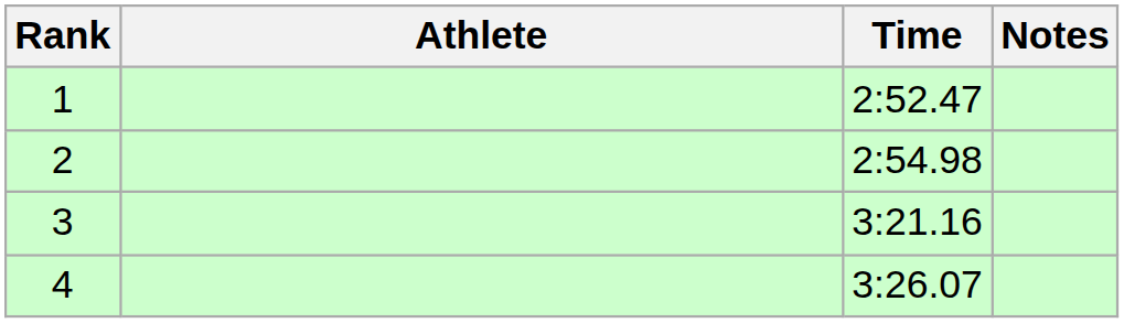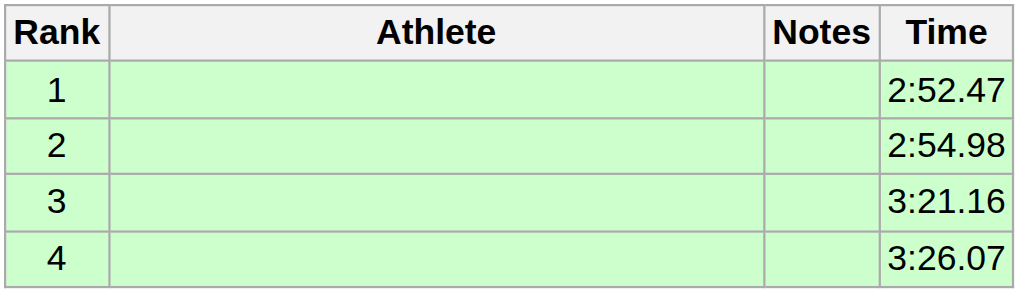 <table class="wikitable" style="text-align:center">
 <tr>
 <th>Rank</th>
 <th Style="width:18em">Athlete</th>
+<th>Notes</th>
 <th>Time</th>
-<th>Notes</th>
 </tr>
 <tr style="background:#cfc">
 <td>1</td>
 <td style="text-align:left"></td>
+<td></td>
 <td>2:52.47</td>
-<td></td>
 </tr>
 <tr style="background:#cfc">
 <td>2</td>
 <td style="text-align:left"></td>
+<td></td>
 <td>2:54.98</td>
-<td></td>
 </tr>
 <tr style="background:#cfc">
 <td>3</td>
 <td style="text-align:left"></td>
+<td></td>
 <td>3:21.16</td>
-<td></td>
 </tr>
 <tr style="background:#cfc">
 <td>4</td>
 <td style="text-align:left"></td>
+<td></td>
 <td>3:26.07</td>
-<td></td>
 </tr>
 </table>
